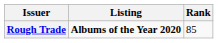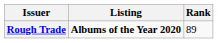 <table class="wikitable plainrowheaders">
 <tr>
 <th scope="col">Issuer</th>
 <th scope="col">Listing</th>
 <th scope="col">Rank</th>
 </tr>
 <tr>
 <th scope="row"><a href='#'>Rough Trade</a></th>
 <td><strong>Albums of the Year 2020</strong></td>
-<td>85</td>
+<td>89</td>
 </tr>
 </table>
